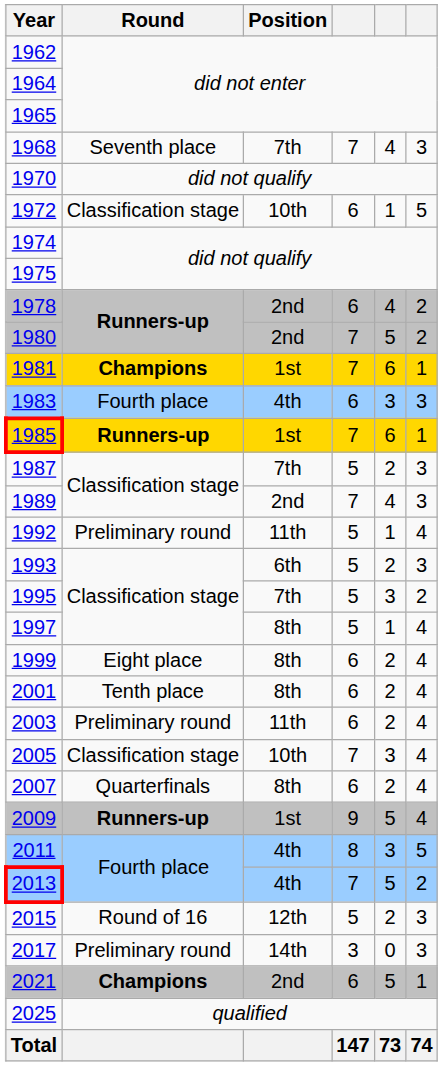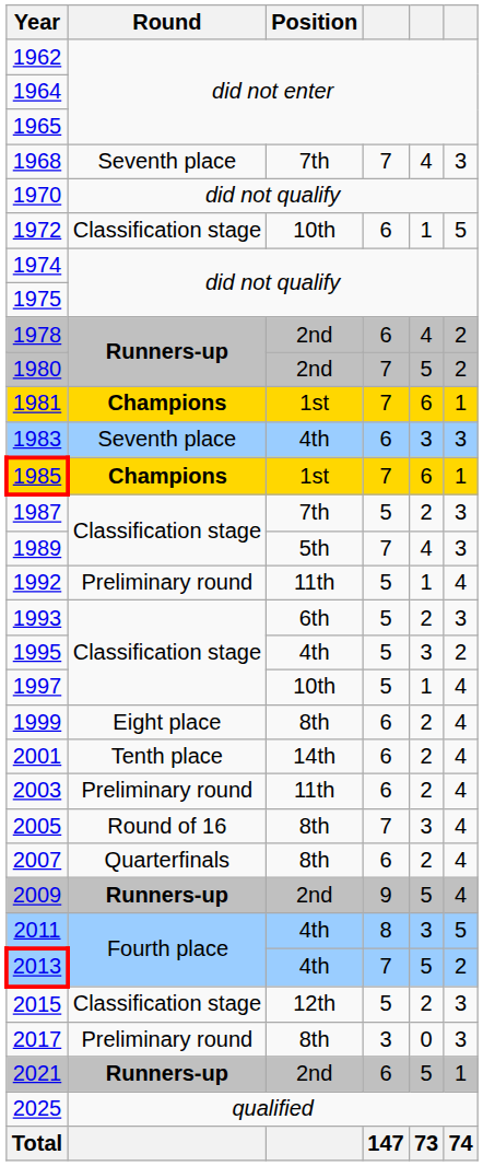 <table class="wikitable" style="text-align:center;">
 <tr>
 <th>Year</th>
 <th>Round</th>
 <th>Position</th>
 <th></th>
 <th></th>
 <th></th>
 </tr>
 <tr>
 <td> <a href='#'>1962</a></td>
 <td rowspan=3 colspan=5><em>did not enter</em></td>
 </tr>
 <tr>
 <td> <a href='#'>1964</a></td>
 </tr>
 <tr>
 <td> <a href='#'>1965</a></td>
 </tr>
 <tr>
 <td> <a href='#'>1968</a></td>
 <td>Seventh place</td>
 <td>7th</td>
 <td>7</td>
 <td>4</td>
 <td>3</td>
 </tr>
 <tr>
 <td> <a href='#'>1970</a></td>
 <td colspan=5><em>did not qualify</em></td>
 </tr>
 <tr>
 <td> <a href='#'>1972</a></td>
 <td>Classification stage</td>
 <td>10th</td>
 <td>6</td>
 <td>1</td>
 <td>5</td>
 </tr>
 <tr>
 <td> <a href='#'>1974</a></td>
 <td rowspan=2 colspan=5><em>did not qualify</em></td>
 </tr>
 <tr>
 <td> <a href='#'>1975</a></td>
 </tr>
 <tr bgcolor=silver>
 <td> <a href='#'>1978</a></td>
 <td rowspan =2><strong>Runners-up</strong></td>
 <td>2nd</td>
 <td>6</td>
 <td>4</td>
 <td>2</td>
 </tr>
 <tr bgcolor=silver>
 <td> <a href='#'>1980</a></td>
 <td>2nd</td>
 <td>7</td>
 <td>5</td>
 <td>2</td>
 </tr>
 <tr bgcolor=gold>
 <td> <a href='#'>1981</a></td>
 <td><strong>Champions</strong></td>
 <td>1st</td>
 <td>7</td>
 <td>6</td>
 <td>1</td>
 </tr>
 <tr bgcolor=#9acdff>
 <td> <a href='#'>1983</a></td>
-<td>Fourth place</td>
+<td>Seventh place</td>
 <td>4th</td>
 <td>6</td>
 <td>3</td>
 <td>3</td>
 </tr>
 <tr bgcolor=gold>
 <td style="border:3px red solid;"> <a href='#'>1985</a></td>
-<td><strong>Runners-up</strong></td>
+<td><strong>Champions</strong></td>
 <td>1st</td>
 <td>7</td>
 <td>6</td>
 <td>1</td>
 </tr>
 <tr>
 <td> <a href='#'>1987</a></td>
 <td rowspan=2>Classification stage</td>
 <td>7th</td>
 <td>5</td>
 <td>2</td>
 <td>3</td>
 </tr>
 <tr>
 <td> <a href='#'>1989</a></td>
-<td>2nd</td>
+<td>5th</td>
 <td>7</td>
 <td>4</td>
 <td>3</td>
 </tr>
 <tr>
 <td> <a href='#'>1992</a></td>
 <td>Preliminary round</td>
 <td>11th</td>
 <td>5</td>
 <td>1</td>
 <td>4</td>
 </tr>
 <tr>
 <td> <a href='#'>1993</a></td>
 <td rowspan=3>Classification stage</td>
 <td>6th</td>
 <td>5</td>
 <td>2</td>
 <td>3</td>
 </tr>
 <tr>
 <td> <a href='#'>1995</a></td>
-<td>7th</td>
+<td>4th</td>
 <td>5</td>
 <td>3</td>
 <td>2</td>
 </tr>
 <tr>
 <td> <a href='#'>1997</a></td>
-<td>8th</td>
+<td>10th</td>
 <td>5</td>
 <td>1</td>
 <td>4</td>
 </tr>
 <tr>
 <td> <a href='#'>1999</a></td>
 <td>Eight place</td>
 <td>8th</td>
 <td>6</td>
 <td>2</td>
 <td>4</td>
 </tr>
 <tr>
 <td> <a href='#'>2001</a></td>
 <td>Tenth place</td>
-<td>8th</td>
+<td>14th</td>
 <td>6</td>
 <td>2</td>
 <td>4</td>
 </tr>
 <tr>
 <td> <a href='#'>2003</a></td>
 <td>Preliminary round</td>
 <td>11th</td>
 <td>6</td>
 <td>2</td>
 <td>4</td>
 </tr>
 <tr>
 <td> <a href='#'>2005</a></td>
-<td>Classification stage</td>
-<td>10th</td>
+<td>Round of 16</td>
+<td>8th</td>
 <td>7</td>
 <td>3</td>
 <td>4</td>
 </tr>
 <tr>
 <td> <a href='#'>2007</a></td>
 <td>Quarterfinals</td>
 <td>8th</td>
 <td>6</td>
 <td>2</td>
 <td>4</td>
 </tr>
 <tr bgcolor=silver>
 <td> <a href='#'>2009</a></td>
 <td><strong>Runners-up</strong></td>
-<td>1st</td>
+<td>2nd</td>
 <td>9</td>
 <td>5</td>
 <td>4</td>
 </tr>
 <tr bgcolor=#9acdff>
 <td> <a href='#'>2011</a></td>
 <td rowspan=2>Fourth place</td>
 <td>4th</td>
 <td>8</td>
 <td>3</td>
 <td>5</td>
 </tr>
 <tr bgcolor=#9acdff>
 <td style="border:3px red solid;"> <a href='#'>2013</a></td>
 <td>4th</td>
 <td>7</td>
 <td>5</td>
 <td>2</td>
 </tr>
 <tr>
 <td> <a href='#'>2015</a></td>
-<td>Round of 16</td>
+<td>Classification stage</td>
 <td>12th</td>
 <td>5</td>
 <td>2</td>
 <td>3</td>
 </tr>
 <tr>
 <td>  <a href='#'>2017</a></td>
 <td>Preliminary round</td>
-<td>14th</td>
+<td>8th</td>
 <td>3</td>
 <td>0</td>
 <td>3</td>
 </tr>
 <tr bgcolor=silver>
 <td> <a href='#'>2021</a></td>
-<td><strong>Champions</strong></td>
+<td><strong>Runners-up</strong></td>
 <td>2nd</td>
 <td>6</td>
 <td>5</td>
 <td>1</td>
 </tr>
 <tr>
 <td> <a href='#'>2025</a></td>
 <td colspan=5><em>qualified</em></td>
 </tr>
 <tr>
 <th>Total</th>
 <th></th>
 <th></th>
 <th>147</th>
 <th>73</th>
 <th>74</th>
 </tr>
 </table>
